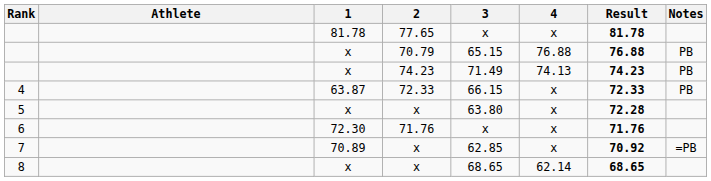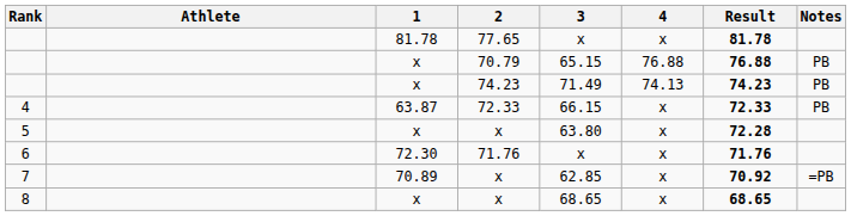 <table class="wikitable sortable" style="text-align:center">
 <tr>
 <th>Rank</th>
 <th width=300>Athlete</th>
 <th width=70>1</th>
 <th width=70>2</th>
 <th width=70>3</th>
 <th width=70>4</th>
 <th width=80>Result</th>
 <th>Notes</th>
 </tr>
 <tr>
 <td></td>
 <td align=left></td>
 <td>81.78</td>
 <td>77.65</td>
 <td>x</td>
 <td>x</td>
 <td><strong>81.78</strong></td>
 <td></td>
 </tr>
 <tr>
 <td></td>
 <td align=left></td>
 <td>x</td>
 <td>70.79</td>
 <td>65.15</td>
 <td>76.88</td>
 <td><strong>76.88</strong></td>
 <td>PB</td>
 </tr>
 <tr>
 <td></td>
 <td align=left></td>
 <td>x</td>
 <td>74.23</td>
 <td>71.49</td>
 <td>74.13</td>
 <td><strong>74.23</strong></td>
 <td>PB</td>
 </tr>
 <tr>
 <td>4</td>
 <td align=left></td>
 <td>63.87</td>
 <td>72.33</td>
 <td>66.15</td>
 <td>x</td>
 <td><strong>72.33</strong></td>
 <td>PB</td>
 </tr>
 <tr>
 <td>5</td>
 <td align=left></td>
 <td>x</td>
 <td>x</td>
 <td>63.80</td>
 <td>x</td>
 <td><strong>72.28</strong></td>
 <td></td>
 </tr>
 <tr>
 <td>6</td>
 <td align=left></td>
 <td>72.30</td>
 <td>71.76</td>
 <td>x</td>
 <td>x</td>
 <td><strong>71.76</strong></td>
 <td></td>
 </tr>
 <tr>
 <td>7</td>
 <td align=left></td>
 <td>70.89</td>
 <td>x</td>
 <td>62.85</td>
 <td>x</td>
 <td><strong>70.92</strong></td>
 <td>=PB</td>
 </tr>
 <tr>
 <td>8</td>
 <td align=left></td>
 <td>x</td>
 <td>x</td>
 <td>68.65</td>
-<td>62.14</td>
+<td>x</td>
 <td><strong>68.65</strong></td>
 <td></td>
 </tr>
 </table>
